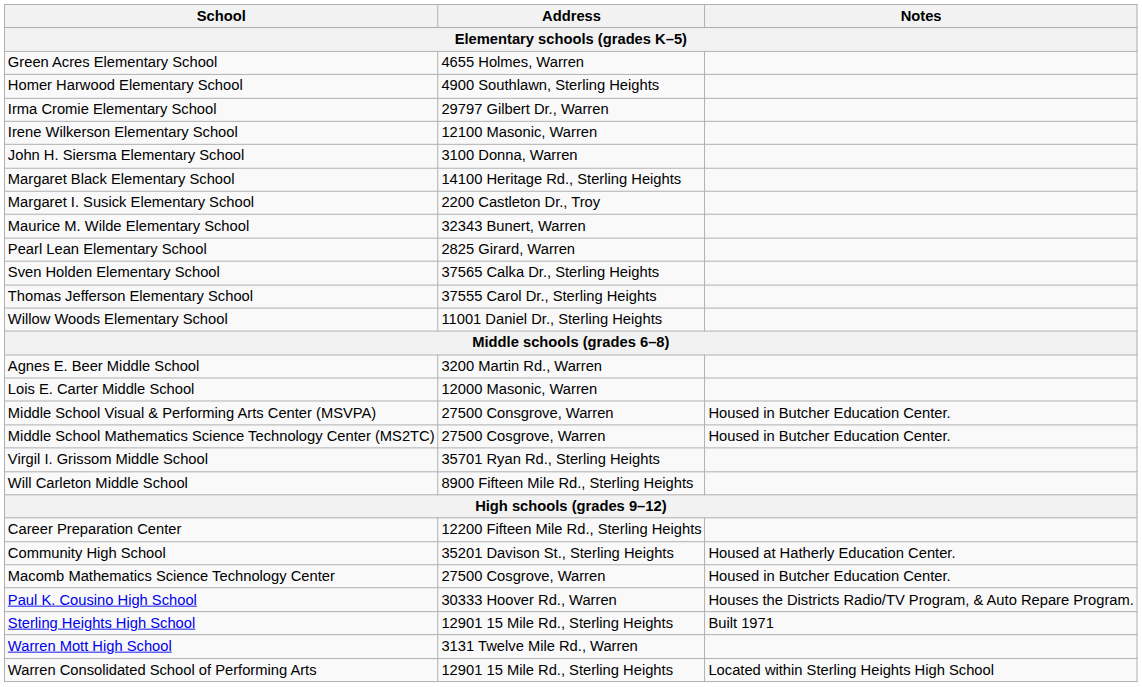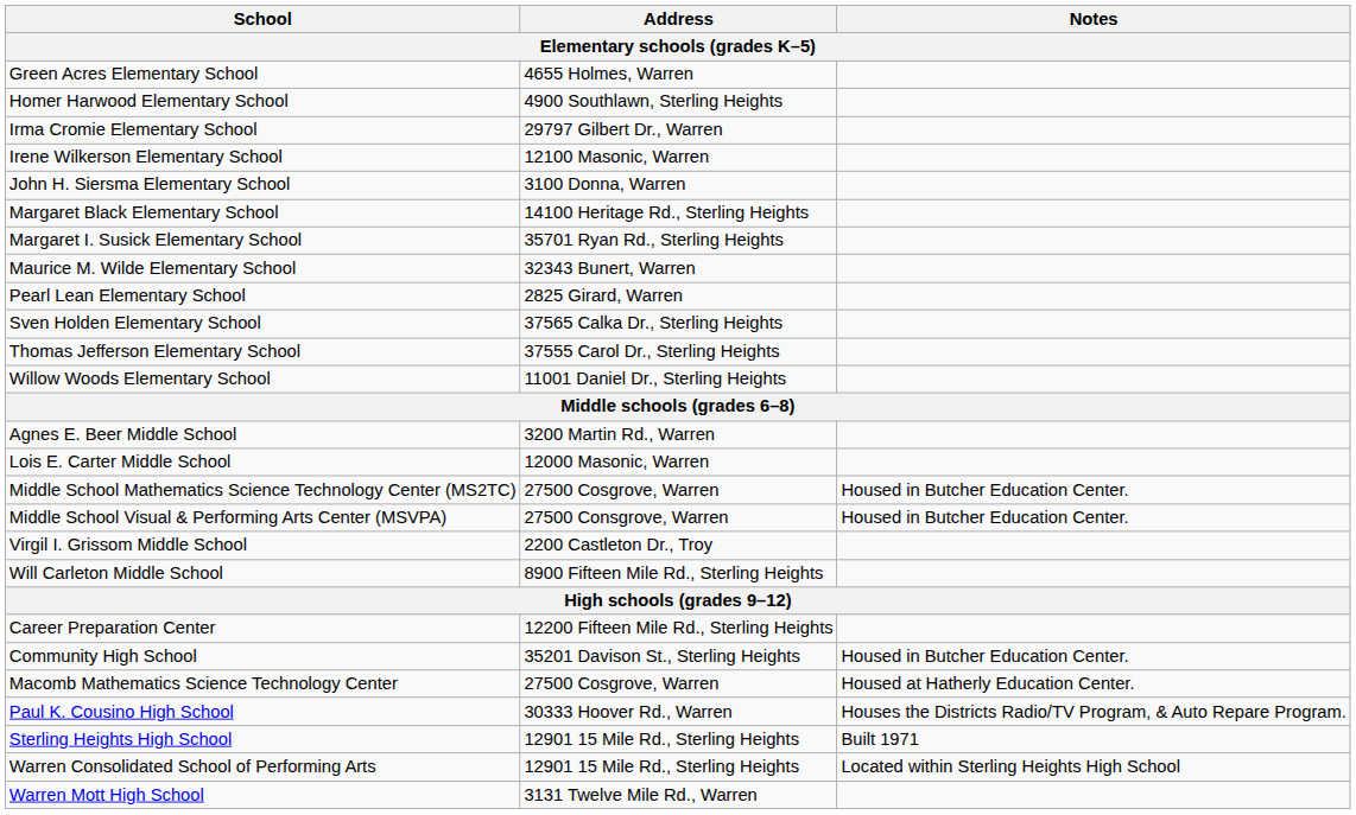 <table class="wikitable">
 <tr>
 <th>School</th>
 <th>Address</th>
 <th>Notes</th>
 </tr>
 <tr>
 <th colspan="3">Elementary schools (grades K–5)</th>
 </tr>
 <tr>
 <td>Green Acres Elementary School</td>
 <td>4655 Holmes, Warren</td>
 <td></td>
 </tr>
 <tr>
 <td>Homer Harwood Elementary School</td>
 <td>4900 Southlawn, Sterling Heights</td>
 <td></td>
 </tr>
 <tr>
 <td>Irma Cromie Elementary School</td>
 <td>29797 Gilbert Dr., Warren</td>
 <td></td>
 </tr>
 <tr>
 <td>Irene Wilkerson Elementary School</td>
 <td>12100 Masonic, Warren</td>
 <td></td>
 </tr>
 <tr>
 <td>John H. Siersma Elementary School</td>
 <td>3100 Donna, Warren</td>
 <td></td>
 </tr>
 <tr>
 <td>Margaret Black Elementary School</td>
 <td>14100 Heritage Rd., Sterling Heights</td>
 <td></td>
 </tr>
 <tr>
 <td>Margaret I. Susick Elementary School</td>
-<td>2200 Castleton Dr., Troy</td>
+<td>35701 Ryan Rd., Sterling Heights</td>
 <td></td>
 </tr>
 <tr>
 <td>Maurice M. Wilde Elementary School</td>
 <td>32343 Bunert, Warren</td>
 <td></td>
 </tr>
 <tr>
 <td>Pearl Lean Elementary School</td>
 <td>2825 Girard, Warren</td>
 <td></td>
 </tr>
 <tr>
 <td>Sven Holden Elementary School</td>
 <td>37565 Calka Dr., Sterling Heights</td>
 <td></td>
 </tr>
 <tr>
 <td>Thomas Jefferson Elementary School</td>
 <td>37555 Carol Dr., Sterling Heights</td>
 <td></td>
 </tr>
 <tr>
 <td>Willow Woods Elementary School</td>
 <td>11001 Daniel Dr., Sterling Heights</td>
 <td></td>
 </tr>
 <tr>
 <th colspan="3">Middle schools (grades 6–8)</th>
 </tr>
 <tr>
 <td>Agnes E. Beer Middle School</td>
 <td>3200 Martin Rd., Warren</td>
 <td></td>
 </tr>
 <tr>
 <td>Lois E. Carter Middle School</td>
 <td>12000 Masonic, Warren</td>
 <td></td>
 </tr>
 <tr>
+<td>Middle School Mathematics Science Technology Center (MS2TC)</td>
+<td>27500 Cosgrove, Warren</td>
+<td>Housed in Butcher Education Center.</td>
+</tr>
+<tr>
 <td>Middle School Visual & Performing Arts Center (MSVPA)</td>
 <td>27500 Consgrove, Warren</td>
 <td>Housed in Butcher Education Center.</td>
 </tr>
 <tr>
-<td>Middle School Mathematics Science Technology Center (MS2TC)</td>
-<td>27500 Cosgrove, Warren</td>
-<td>Housed in Butcher Education Center.</td>
-</tr>
-<tr>
 <td>Virgil I. Grissom Middle School</td>
-<td>35701 Ryan Rd., Sterling Heights</td>
+<td>2200 Castleton Dr., Troy</td>
 <td></td>
 </tr>
 <tr>
 <td>Will Carleton Middle School</td>
 <td>8900 Fifteen Mile Rd., Sterling Heights</td>
 <td></td>
 </tr>
 <tr>
 <th colspan="3">High schools (grades 9–12)</th>
 </tr>
 <tr>
 <td>Career Preparation Center</td>
 <td>12200 Fifteen Mile Rd., Sterling Heights</td>
 <td></td>
 </tr>
 <tr>
 <td>Community High School</td>
 <td>35201 Davison St., Sterling Heights</td>
-<td>Housed at Hatherly Education Center.</td>
+<td>Housed in Butcher Education Center.</td>
 </tr>
 <tr>
 <td>Macomb Mathematics Science Technology Center</td>
 <td>27500 Cosgrove, Warren</td>
-<td>Housed in Butcher Education Center.</td>
+<td>Housed at Hatherly Education Center.</td>
 </tr>
 <tr>
 <td><a href='#'>Paul K. Cousino High School</a></td>
 <td>30333 Hoover Rd., Warren</td>
 <td>Houses the Districts Radio/TV Program, & Auto Repare Program.</td>
 </tr>
 <tr>
 <td><a href='#'>Sterling Heights High School</a></td>
 <td>12901 15 Mile Rd., Sterling Heights</td>
 <td>Built 1971</td>
 </tr>
 <tr>
+<td>Warren Consolidated School of Performing Arts</td>
+<td>12901 15 Mile Rd., Sterling Heights</td>
+<td>Located within Sterling Heights High School</td>
+</tr>
+<tr>
 <td><a href='#'>Warren Mott High School</a></td>
 <td>3131 Twelve Mile Rd., Warren</td>
 <td></td>
 </tr>
-<tr>
-<td>Warren Consolidated School of Performing Arts</td>
-<td>12901 15 Mile Rd., Sterling Heights</td>
-<td>Located within Sterling Heights High School</td>
-</tr>
 </table>
